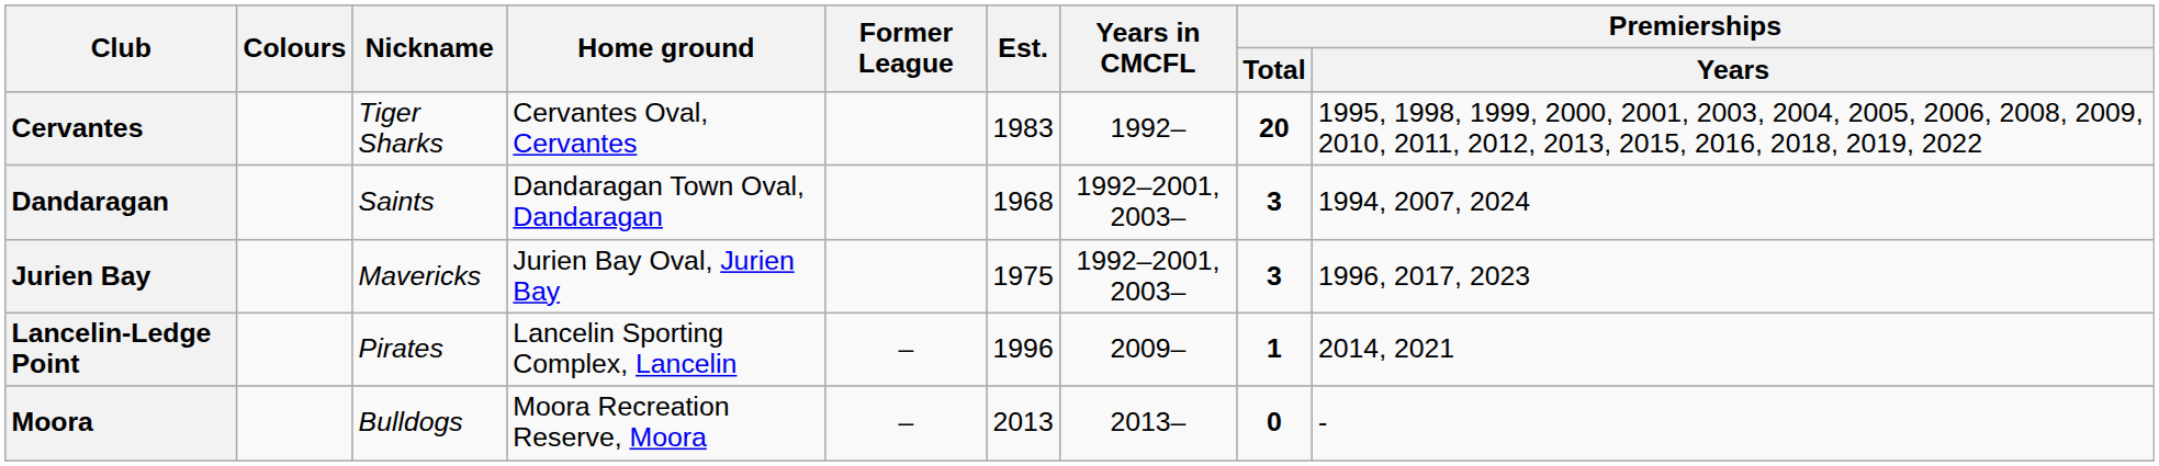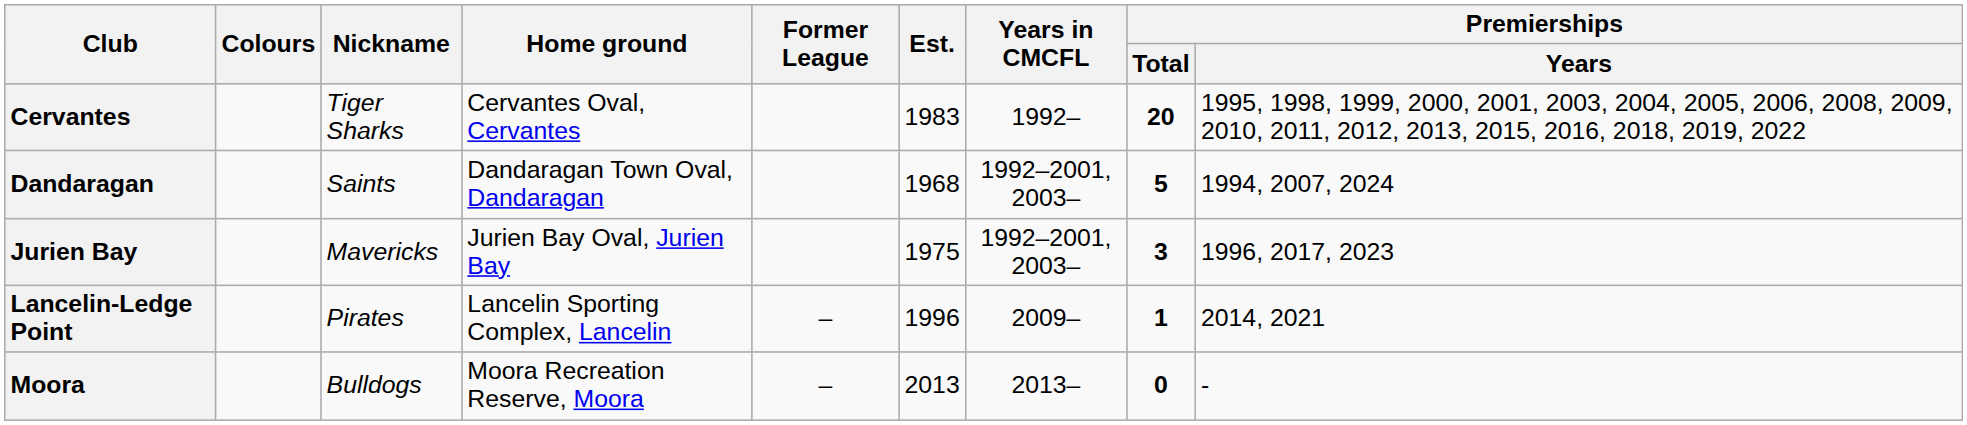 <table class="wikitable sortable" style="text-align:center; width:100%">
 <tr>
 <th rowspan="2">Club</th>
 <th rowspan="2">Colours</th>
 <th rowspan="2">Nickname</th>
 <th rowspan="2">Home ground</th>
 <th rowspan="2">Former League</th>
 <th rowspan="2">Est.</th>
 <th rowspan="2">Years in CMCFL</th>
 <th colspan="2">Premierships</th>
 </tr>
 <tr>
 <th>Total</th>
 <th>Years</th>
 </tr>
 <tr>
 <th style="text-align:left">Cervantes</th>
 <td></td>
 <td align="left"><em>Tiger Sharks</em></td>
 <td align="left">Cervantes Oval, <a href='#'>Cervantes</a></td>
 <td></td>
 <td>1983</td>
 <td>1992–</td>
 <td><strong>20</strong></td>
 <td align="left">1995, 1998, 1999, 2000, 2001, 2003, 2004, 2005, 2006, 2008, 2009, 2010, 2011, 2012, 2013, 2015, 2016, 2018, 2019, 2022</td>
 </tr>
 <tr>
 <th style="text-align:left">Dandaragan</th>
 <td></td>
 <td align="left"><em>Saints</em></td>
 <td align="left">Dandaragan Town Oval, <a href='#'>Dandaragan</a></td>
 <td></td>
 <td>1968</td>
 <td>1992–2001, 2003–</td>
-<td><strong>3</strong></td>
+<td><strong>5</strong></td>
 <td align="left">1994, 2007, 2024</td>
 </tr>
 <tr>
 <th style="text-align:left">Jurien Bay</th>
 <td></td>
 <td align="left"><em>Mavericks</em></td>
 <td align="left">Jurien Bay Oval, <a href='#'>Jurien Bay</a></td>
 <td></td>
 <td>1975</td>
 <td>1992–2001, 2003–</td>
 <td><strong>3</strong></td>
 <td align="left">1996, 2017, 2023</td>
 </tr>
 <tr>
 <th style="text-align:left">Lancelin-Ledge Point</th>
 <td></td>
 <td align="left"><em>Pirates</em></td>
 <td align="left">Lancelin Sporting Complex, <a href='#'>Lancelin</a></td>
 <td>–</td>
 <td>1996</td>
 <td>2009–</td>
 <td><strong>1</strong></td>
 <td align="left">2014, 2021</td>
 </tr>
 <tr>
 <th style="text-align:left">Moora</th>
 <td></td>
 <td align="left"><em>Bulldogs</em></td>
 <td align="left">Moora Recreation Reserve, <a href='#'>Moora</a></td>
 <td>–</td>
 <td>2013</td>
 <td>2013–</td>
 <td><strong>0</strong></td>
 <td align="left">-</td>
 </tr>
 </table>
